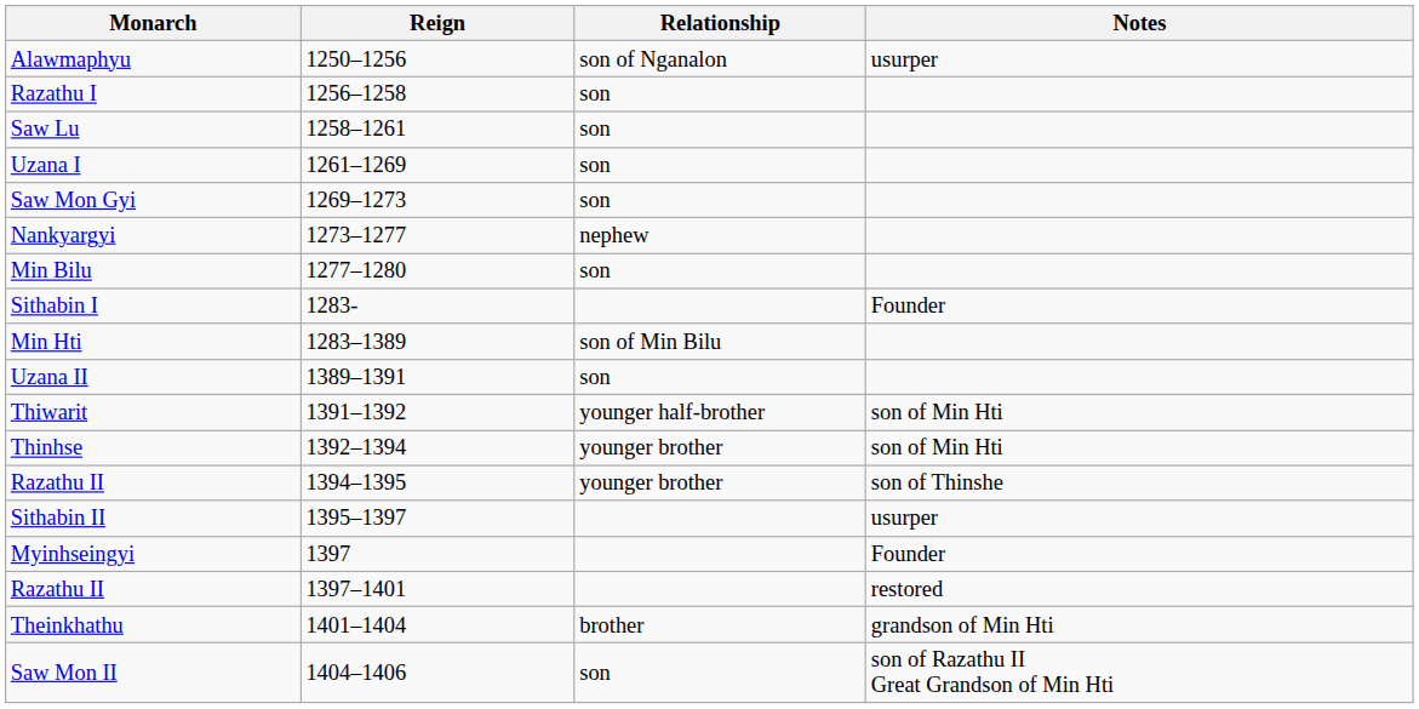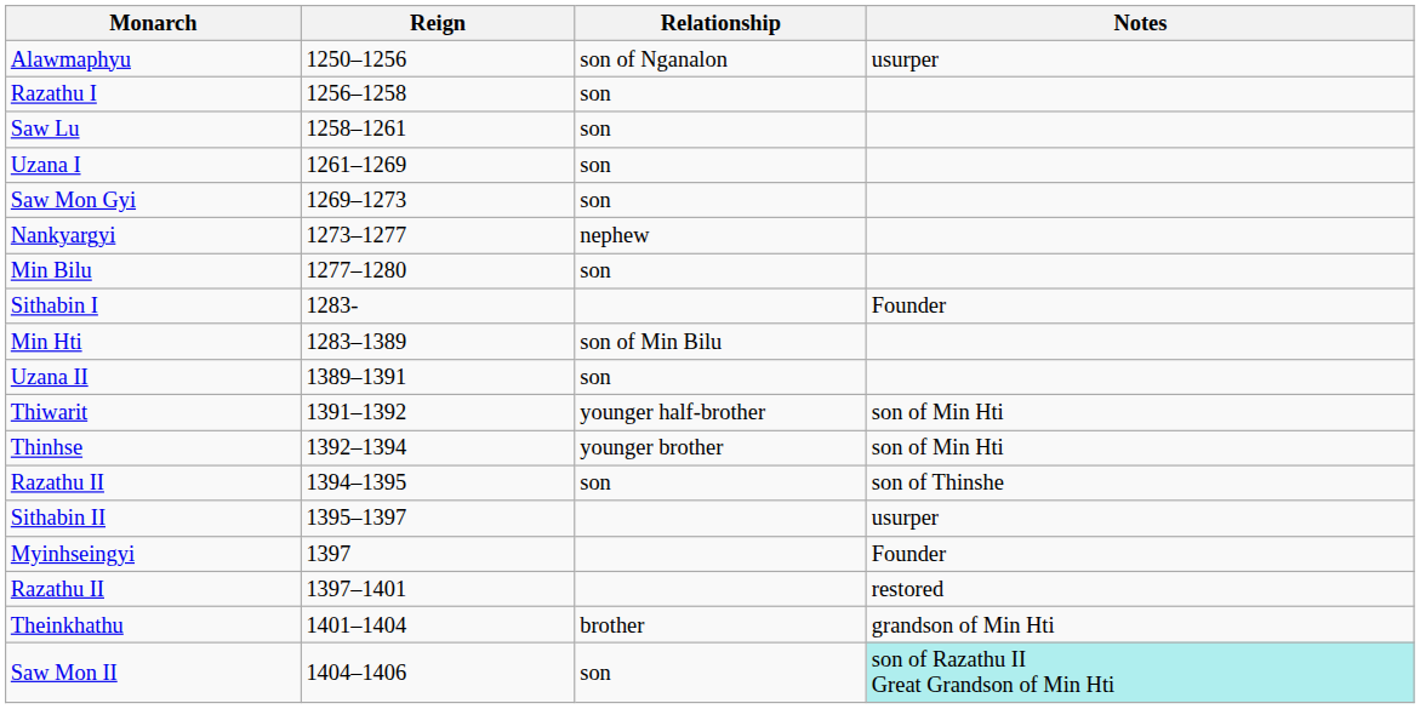 <table width=80% class="wikitable">
 <tr>
 <th width=8%>Monarch</th>
 <th width=8%>Reign</th>
 <th width=8%>Relationship</th>
 <th width=16%>Notes</th>
 </tr>
 <tr>
 <td><a href='#'>Alawmaphyu</a></td>
 <td>1250–1256</td>
 <td>son of Nganalon</td>
 <td>usurper</td>
 </tr>
 <tr>
 <td><a href='#'>Razathu I</a></td>
 <td>1256–1258</td>
 <td>son</td>
 <td></td>
 </tr>
 <tr>
 <td><a href='#'>Saw Lu</a></td>
 <td>1258–1261</td>
 <td>son</td>
 <td></td>
 </tr>
 <tr>
 <td><a href='#'>Uzana I</a></td>
 <td>1261–1269</td>
 <td>son</td>
 <td></td>
 </tr>
 <tr>
 <td><a href='#'>Saw Mon Gyi</a></td>
 <td>1269–1273</td>
 <td>son</td>
 <td></td>
 </tr>
 <tr>
 <td><a href='#'>Nankyargyi</a></td>
 <td>1273–1277</td>
 <td>nephew</td>
 <td></td>
 </tr>
 <tr>
 <td><a href='#'>Min Bilu</a></td>
 <td>1277–1280</td>
 <td>son</td>
 <td></td>
 </tr>
 <tr>
 <td><a href='#'>Sithabin I</a></td>
 <td>1283-</td>
 <td></td>
 <td>Founder</td>
 </tr>
 <tr>
 <td><a href='#'>Min Hti</a></td>
 <td>1283–1389</td>
 <td>son of Min Bilu</td>
 <td></td>
 </tr>
 <tr>
 <td><a href='#'>Uzana II</a></td>
 <td>1389–1391</td>
 <td>son</td>
 <td></td>
 </tr>
 <tr>
 <td><a href='#'>Thiwarit</a></td>
 <td>1391–1392</td>
 <td>younger half-brother</td>
 <td>son of Min Hti</td>
 </tr>
 <tr>
 <td><a href='#'>Thinhse</a></td>
 <td>1392–1394</td>
 <td>younger brother</td>
 <td>son of Min Hti</td>
 </tr>
 <tr>
 <td><a href='#'>Razathu II</a></td>
 <td>1394–1395</td>
-<td>younger brother</td>
+<td>son</td>
 <td>son of Thinshe</td>
 </tr>
 <tr>
 <td><a href='#'>Sithabin II</a></td>
 <td>1395–1397</td>
 <td></td>
 <td>usurper</td>
 </tr>
 <tr>
 <td><a href='#'>Myinhseingyi</a></td>
 <td>1397</td>
 <td></td>
 <td>Founder</td>
 </tr>
 <tr>
 <td><a href='#'>Razathu II</a></td>
 <td>1397–1401</td>
 <td></td>
 <td>restored</td>
 </tr>
 <tr>
 <td><a href='#'>Theinkhathu</a></td>
 <td>1401–1404</td>
 <td>brother</td>
 <td>grandson of Min Hti</td>
 </tr>
 <tr>
 <td><a href='#'>Saw Mon II</a></td>
 <td>1404–1406</td>
 <td>son</td>
-<td>son of Razathu II<br>Great Grandson of Min Hti</td>
+<td style="background: paleturquoise;">son of Razathu II<br>Great Grandson of Min Hti</td>
 </tr>
 </table>
